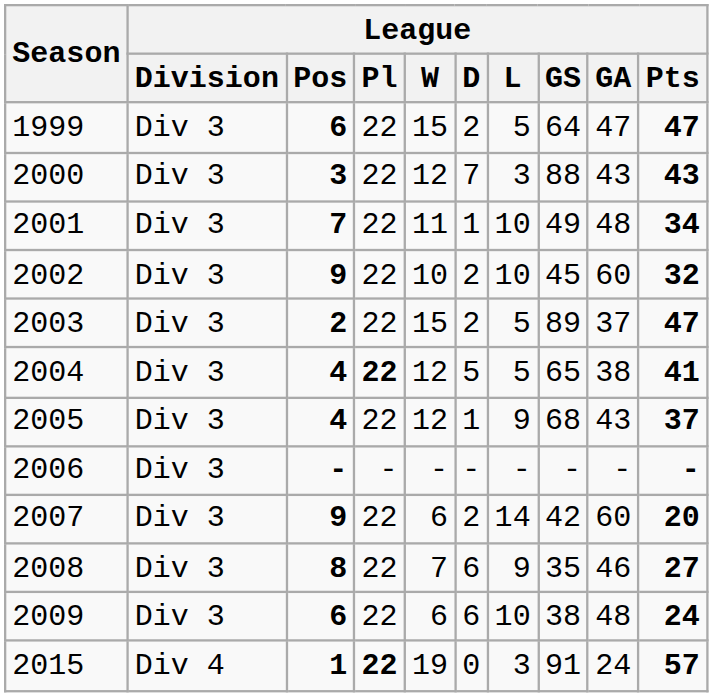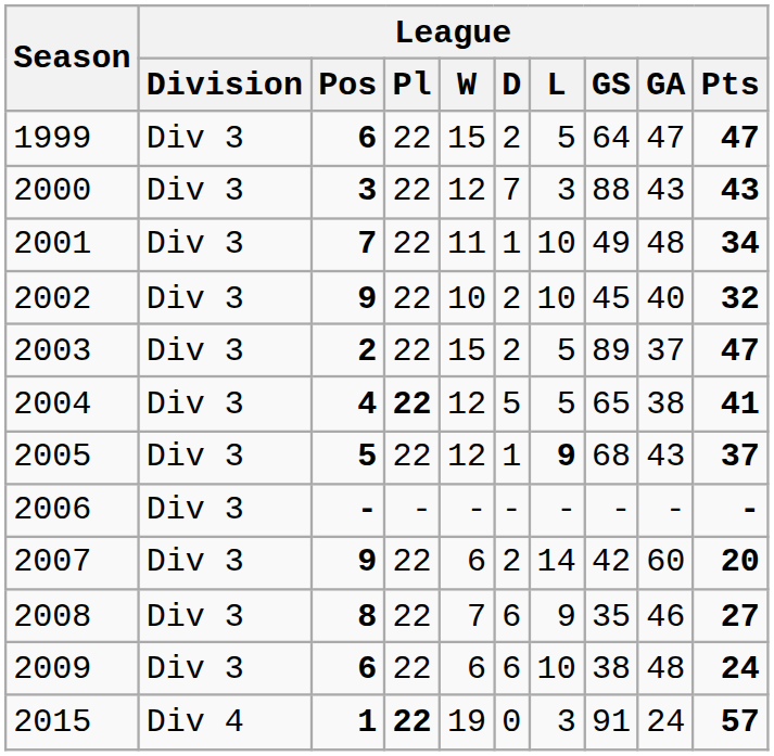 <table class="wikitable">
 <tr>
 <th rowspan="2">Season</th>
 <th colspan="9">League</th>
 </tr>
 <tr>
 <th>Division</th>
 <th>Pos</th>
 <th>Pl</th>
 <th>W</th>
 <th>D</th>
 <th>L</th>
 <th>GS</th>
 <th>GA</th>
 <th>Pts</th>
 </tr>
 <tr>
 <td>1999</td>
 <td>Div 3</td>
 <td align=right><strong>6</strong></td>
 <td align=right>22</td>
 <td align=right>15</td>
 <td align=right>2</td>
 <td align=right>5</td>
 <td align=right>64</td>
 <td align=right>47</td>
 <td align=right><strong>47</strong></td>
 </tr>
 <tr>
 <td>2000</td>
 <td>Div 3</td>
 <td align=right><strong>3</strong></td>
 <td align=right>22</td>
 <td align=right>12</td>
 <td align=right>7</td>
 <td align=right>3</td>
 <td align=right>88</td>
 <td align=right>43</td>
 <td align=right><strong>43</strong></td>
 </tr>
 <tr>
 <td>2001</td>
 <td>Div 3</td>
 <td align=right><strong>7</strong></td>
 <td align=right>22</td>
 <td align=right>11</td>
 <td align=right>1</td>
 <td align=right>10</td>
 <td align=right>49</td>
 <td align=right>48</td>
 <td align=right><strong>34</strong></td>
 </tr>
 <tr>
 <td>2002</td>
 <td>Div 3</td>
 <td align=right><strong>9</strong></td>
 <td align=right>22</td>
 <td align=right>10</td>
 <td align=right>2</td>
 <td align=right>10</td>
 <td align=right>45</td>
-<td align=right>60</td>
+<td align=right>40</td>
 <td align=right><strong>32</strong></td>
 </tr>
 <tr>
 <td>2003</td>
 <td>Div 3</td>
 <td align=right><strong>2</strong></td>
 <td align=right>22</td>
 <td align=right>15</td>
 <td align=right>2</td>
 <td align=right>5</td>
 <td align=right>89</td>
 <td align=right>37</td>
 <td align=right><strong>47</strong></td>
 </tr>
 <tr>
 <td>2004</td>
 <td>Div 3</td>
 <td align=right><strong>4</strong></td>
 <td align=right><strong>22</strong></td>
 <td align=right>12</td>
 <td align=right>5</td>
 <td align=right>5</td>
 <td align=right>65</td>
 <td align=right>38</td>
 <td align=right><strong>41</strong></td>
 </tr>
 <tr>
 <td>2005</td>
 <td>Div 3</td>
-<td align=right><strong>4</strong></td>
+<td align=right><strong>5</strong></td>
 <td align=right>22</td>
 <td align=right>12</td>
 <td align=right>1</td>
-<td align=right>9</td>
+<td align=right><strong>9</strong></td>
 <td align=right>68</td>
 <td align=right>43</td>
 <td align=right><strong>37</strong></td>
 </tr>
 <tr>
 <td>2006</td>
 <td>Div 3</td>
 <td align=right><strong>-</strong></td>
 <td align=right>-</td>
 <td align=right>-</td>
 <td align=right>-</td>
 <td align=right>-</td>
 <td align=right>-</td>
 <td align=right>-</td>
 <td align=right><strong>-</strong></td>
 </tr>
 <tr>
 <td>2007</td>
 <td>Div 3</td>
 <td align=right><strong>9</strong></td>
 <td align=right>22</td>
 <td align=right>6</td>
 <td align=right>2</td>
 <td align=right>14</td>
 <td align=right>42</td>
 <td align=right>60</td>
 <td align=right><strong>20</strong></td>
 </tr>
 <tr>
 <td>2008</td>
 <td>Div 3</td>
 <td align=right><strong>8</strong></td>
 <td align=right>22</td>
 <td align=right>7</td>
 <td align=right>6</td>
 <td align=right>9</td>
 <td align=right>35</td>
 <td align=right>46</td>
 <td align=right><strong>27</strong></td>
 </tr>
 <tr>
 <td>2009</td>
 <td>Div 3</td>
 <td align=right><strong>6</strong></td>
 <td align=right>22</td>
 <td align=right>6</td>
 <td align=right>6</td>
 <td align=right>10</td>
 <td align=right>38</td>
 <td align=right>48</td>
 <td align=right><strong>24</strong></td>
 </tr>
 <tr>
 <td>2015</td>
 <td>Div 4</td>
 <td align=right><strong>1</strong></td>
 <td align=right><strong>22</strong></td>
 <td align=right>19</td>
 <td align=right>0</td>
 <td align=right>3</td>
 <td align=right>91</td>
 <td align=right>24</td>
 <td align=right><strong>57</strong></td>
 </tr>
 </table>
